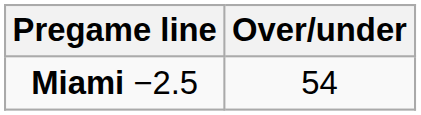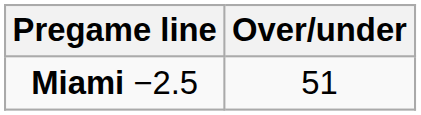 <table class="wikitable">
 <tr align="center">
 <th style=>Pregame line</th>
 <th style=>Over/under</th>
 </tr>
 <tr align="center">
 <td><strong>Miami</strong> −2.5</td>
-<td>54</td>
+<td>51</td>
 </tr>
 </table>
